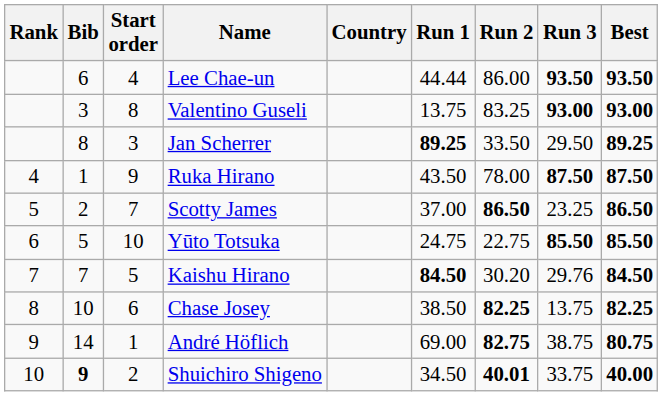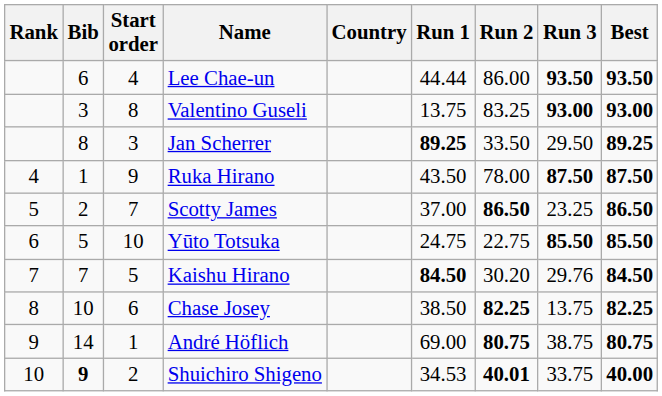 <table class="wikitable sortable" style="text-align:center">
 <tr>
 <th>Rank</th>
 <th>Bib</th>
 <th>Start<br>order</th>
 <th>Name</th>
 <th>Country</th>
 <th>Run 1</th>
 <th>Run 2</th>
 <th>Run 3</th>
 <th>Best</th>
 </tr>
 <tr>
 <td></td>
 <td>6</td>
 <td>4</td>
 <td align=left><a href='#'>Lee Chae-un</a></td>
 <td align=left></td>
 <td>44.44</td>
 <td>86.00</td>
 <td><strong>93.50</strong></td>
 <td><strong>93.50</strong></td>
 </tr>
 <tr>
 <td></td>
 <td>3</td>
 <td>8</td>
 <td align=left><a href='#'>Valentino Guseli</a></td>
 <td align=left></td>
 <td>13.75</td>
 <td>83.25</td>
 <td><strong>93.00</strong></td>
 <td><strong>93.00</strong></td>
 </tr>
 <tr>
 <td></td>
 <td>8</td>
 <td>3</td>
 <td align=left><a href='#'>Jan Scherrer</a></td>
 <td align=left></td>
 <td><strong>89.25</strong></td>
 <td>33.50</td>
 <td>29.50</td>
 <td><strong>89.25</strong></td>
 </tr>
 <tr>
 <td>4</td>
 <td>1</td>
 <td>9</td>
 <td align=left><a href='#'>Ruka Hirano</a></td>
 <td align=left></td>
 <td>43.50</td>
 <td>78.00</td>
 <td><strong>87.50</strong></td>
 <td><strong>87.50</strong></td>
 </tr>
 <tr>
 <td>5</td>
 <td>2</td>
 <td>7</td>
 <td align=left><a href='#'>Scotty James</a></td>
 <td align=left></td>
 <td>37.00</td>
 <td><strong>86.50</strong></td>
 <td>23.25</td>
 <td><strong>86.50</strong></td>
 </tr>
 <tr>
 <td>6</td>
 <td>5</td>
 <td>10</td>
 <td align=left><a href='#'>Yūto Totsuka</a></td>
 <td align=left></td>
 <td>24.75</td>
 <td>22.75</td>
 <td><strong>85.50</strong></td>
 <td><strong>85.50</strong></td>
 </tr>
 <tr>
 <td>7</td>
 <td>7</td>
 <td>5</td>
 <td align=left><a href='#'>Kaishu Hirano</a></td>
 <td align=left></td>
 <td><strong>84.50</strong></td>
 <td>30.20</td>
 <td>29.76</td>
 <td><strong>84.50</strong></td>
 </tr>
 <tr>
 <td>8</td>
 <td>10</td>
 <td>6</td>
 <td align=left><a href='#'>Chase Josey</a></td>
 <td align=left></td>
 <td>38.50</td>
 <td><strong>82.25</strong></td>
 <td>13.75</td>
 <td><strong>82.25</strong></td>
 </tr>
 <tr>
 <td>9</td>
 <td>14</td>
 <td>1</td>
 <td align=left><a href='#'>André Höflich</a></td>
 <td align=left></td>
 <td>69.00</td>
-<td><strong>82.75</strong></td>
+<td><strong>80.75</strong></td>
 <td>38.75</td>
 <td><strong>80.75</strong></td>
 </tr>
 <tr>
 <td>10</td>
 <td><strong>9</strong></td>
 <td>2</td>
 <td align=left><a href='#'>Shuichiro Shigeno</a></td>
 <td align=left></td>
-<td>34.50</td>
+<td>34.53</td>
 <td><strong>40.01</strong></td>
 <td>33.75</td>
 <td><strong>40.00</strong></td>
 </tr>
 </table>
